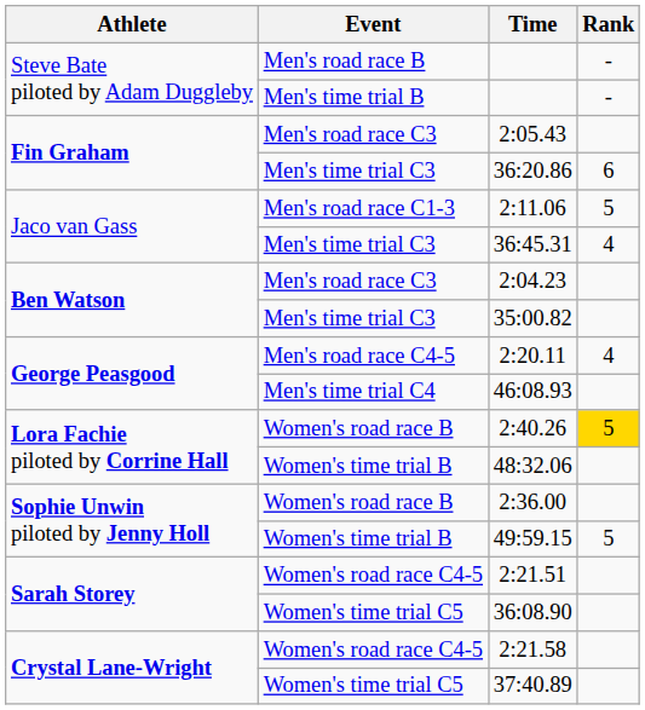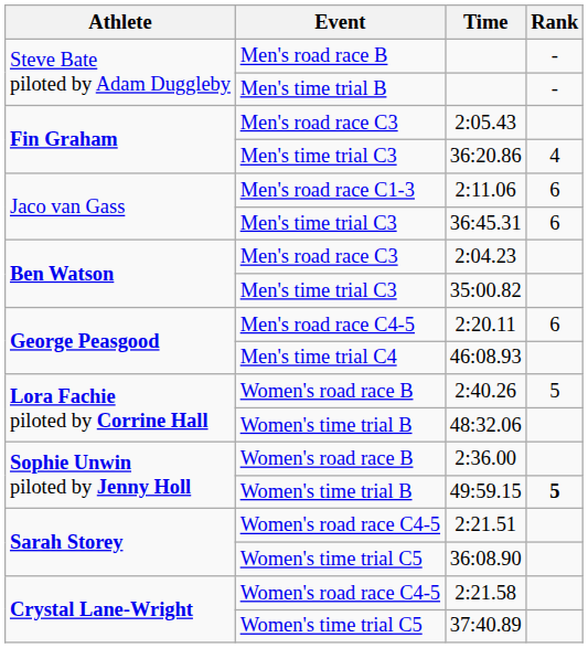 <table class=wikitable style="font-size:90%">
 <tr>
 <th>Athlete</th>
 <th>Event</th>
 <th>Time</th>
 <th>Rank</th>
 </tr>
 <tr align=center>
 <td align=left rowspan=2><a href='#'>Steve Bate</a><br> piloted by <a href='#'>Adam Duggleby</a></td>
 <td align=left><a href='#'>Men's road race B</a></td>
 <td></td>
 <td>-</td>
 </tr>
 <tr align=center>
 <td align=left><a href='#'>Men's time trial B</a></td>
 <td></td>
 <td>-</td>
 </tr>
 <tr align=center>
 <td align=left rowspan=2><strong><a href='#'>Fin Graham</a></strong></td>
 <td align=left><a href='#'>Men's road race C3</a></td>
 <td>2:05.43</td>
 <td></td>
 </tr>
 <tr align=center>
 <td align=left><a href='#'>Men's time trial C3</a></td>
 <td>36:20.86</td>
-<td>6</td>
+<td>4</td>
 </tr>
 <tr align=center>
 <td align=left rowspan=2><a href='#'>Jaco van Gass</a></td>
 <td align=left><a href='#'>Men's road race C1-3</a></td>
 <td>2:11.06</td>
-<td>5</td>
+<td>6</td>
 </tr>
 <tr align=center>
 <td align=left><a href='#'>Men's time trial C3</a></td>
 <td>36:45.31</td>
-<td>4</td>
+<td>6</td>
 </tr>
 <tr align=center>
 <td align=left rowspan=2><strong><a href='#'>Ben Watson</a></strong></td>
 <td align=left><a href='#'>Men's road race C3</a></td>
 <td>2:04.23</td>
 <td></td>
 </tr>
 <tr align=center>
 <td align=left><a href='#'>Men's time trial C3</a></td>
 <td>35:00.82</td>
 <td></td>
 </tr>
 <tr align=center>
 <td align=left rowspan=2><strong><a href='#'>George Peasgood</a></strong></td>
 <td align=left><a href='#'>Men's road race C4-5</a></td>
 <td>2:20.11</td>
-<td>4</td>
+<td>6</td>
 </tr>
 <tr align=center>
 <td align=left><a href='#'>Men's time trial C4</a></td>
 <td>46:08.93</td>
 <td></td>
 </tr>
 <tr align=center>
 <td align=left rowspan=2><strong><a href='#'>Lora Fachie</a></strong><br> piloted by <strong><a href='#'>Corrine Hall</a></strong></td>
 <td align=left><a href='#'>Women's road race B</a></td>
 <td>2:40.26</td>
-<td style="background: gold;">5</td>
+<td>5</td>
 </tr>
 <tr align=center>
 <td align=left><a href='#'>Women's time trial B</a></td>
 <td>48:32.06</td>
 <td></td>
 </tr>
 <tr align=center>
 <td align=left rowspan=2><strong><a href='#'>Sophie Unwin</a></strong><br> piloted by <strong><a href='#'>Jenny Holl</a></strong></td>
 <td align=left><a href='#'>Women's road race B</a></td>
 <td>2:36.00</td>
 <td></td>
 </tr>
 <tr align=center>
 <td align=left><a href='#'>Women's time trial B</a></td>
 <td>49:59.15</td>
-<td>5</td>
+<td><strong>5</strong></td>
 </tr>
 <tr align=center>
 <td align=left rowspan=2><strong><a href='#'>Sarah Storey</a></strong></td>
 <td><a href='#'>Women's road race C4-5</a></td>
 <td>2:21.51</td>
 <td></td>
 </tr>
 <tr align=center>
 <td align=left><a href='#'>Women's time trial C5</a></td>
 <td>36:08.90</td>
 <td></td>
 </tr>
 <tr align=center>
 <td align=left rowspan=2><strong><a href='#'>Crystal Lane-Wright</a></strong></td>
 <td><a href='#'>Women's road race C4-5</a></td>
 <td>2:21.58</td>
 <td></td>
 </tr>
 <tr align=center>
 <td align=left><a href='#'>Women's time trial C5</a></td>
 <td>37:40.89</td>
 <td></td>
 </tr>
 </table>
